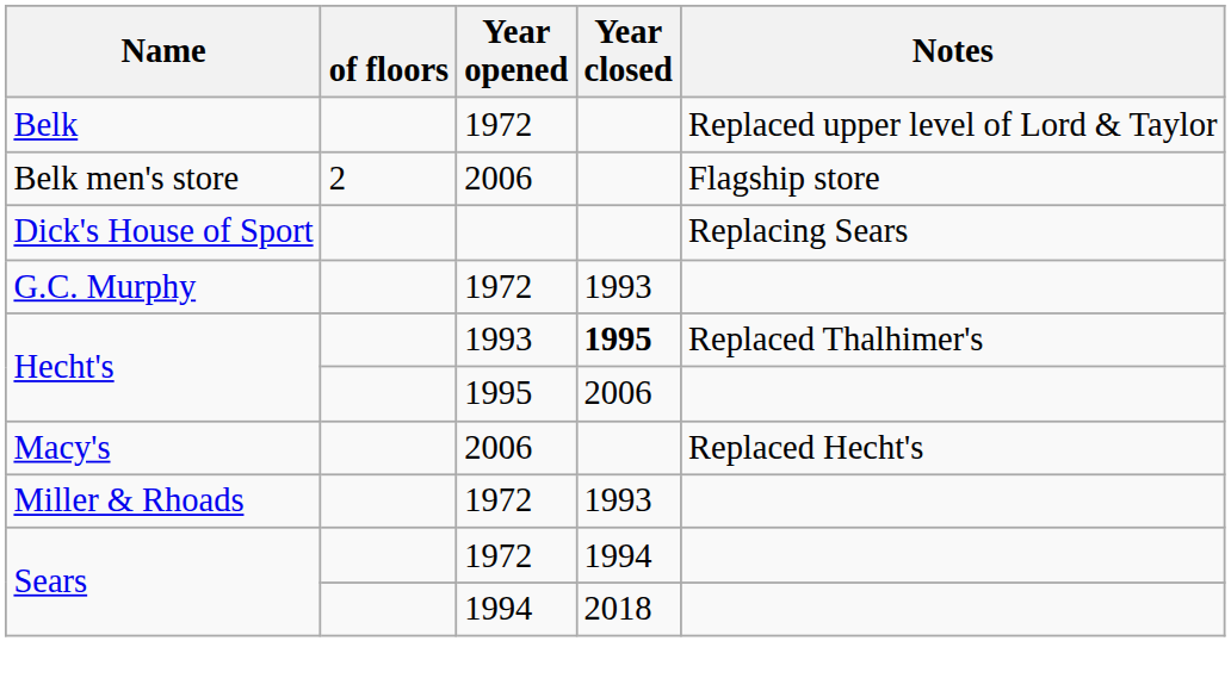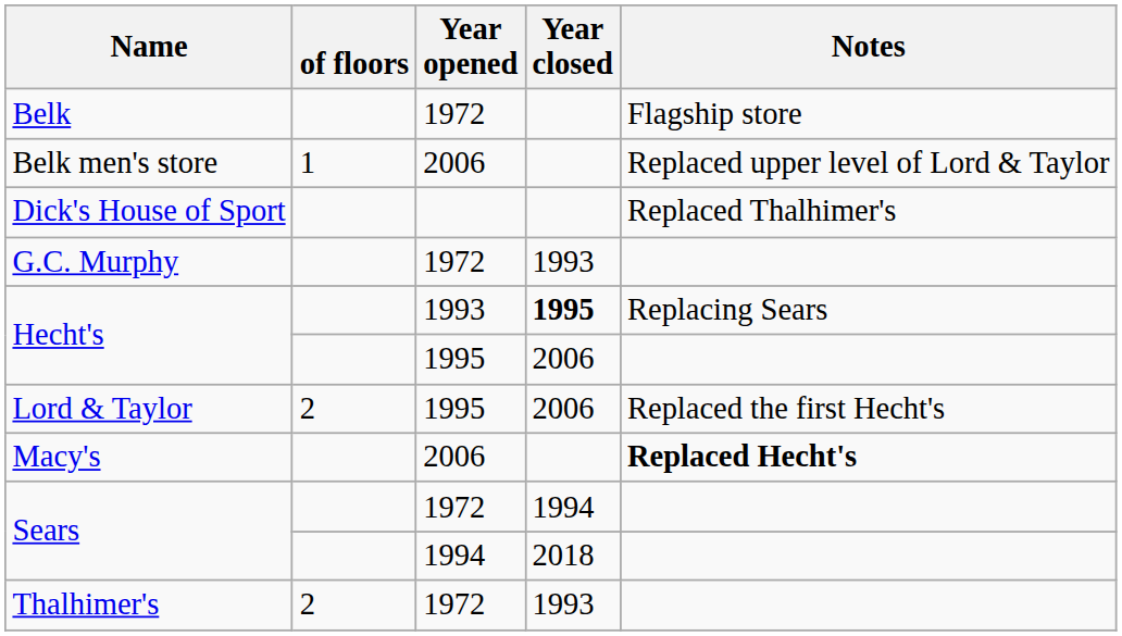 <table class="wikitable sortable">
 <tr>
 <th>Name</th>
 <th><br>of floors</th>
 <th>Year<br>opened</th>
 <th>Year<br>closed</th>
 <th class="unsortable">Notes</th>
 </tr>
 <tr>
 <td><a href='#'>Belk</a></td>
 <td></td>
 <td>1972</td>
 <td></td>
-<td>Replaced upper level of Lord & Taylor</td>
+<td>Flagship store</td>
 </tr>
 <tr>
 <td>Belk men's store</td>
-<td>2</td>
+<td>1</td>
 <td>2006</td>
 <td></td>
-<td>Flagship store</td>
+<td>Replaced upper level of Lord & Taylor</td>
 </tr>
 <tr>
 <td><a href='#'>Dick's House of Sport</a></td>
 <td></td>
 <td></td>
 <td></td>
-<td>Replacing Sears</td>
+<td>Replaced Thalhimer's</td>
 </tr>
 <tr>
 <td><a href='#'>G.C. Murphy</a></td>
 <td></td>
 <td>1972</td>
 <td>1993</td>
 <td></td>
 </tr>
 <tr>
 <td rowspan="2"><a href='#'>Hecht's</a></td>
 <td></td>
 <td>1993</td>
 <td><strong>1995</strong></td>
-<td>Replaced Thalhimer's</td>
+<td>Replacing Sears</td>
 </tr>
 <tr>
 <td></td>
 <td>1995</td>
 <td>2006</td>
 <td></td>
 </tr>
 <tr>
+<td><a href='#'>Lord & Taylor</a></td>
+<td>2</td>
+<td>1995</td>
+<td>2006</td>
+<td>Replaced the first Hecht's</td>
+</tr>
+<tr>
 <td><a href='#'>Macy's</a></td>
 <td></td>
 <td>2006</td>
 <td></td>
-<td>Replaced Hecht's</td>
-</tr>
-<tr>
-<td><a href='#'>Miller & Rhoads</a></td>
-<td></td>
-<td>1972</td>
-<td>1993</td>
-<td></td>
+<td><strong>Replaced Hecht's</strong></td>
 </tr>
 <tr>
 <td rowspan="2"><a href='#'>Sears</a></td>
 <td></td>
 <td>1972</td>
 <td>1994</td>
 <td></td>
 </tr>
 <tr>
 <td></td>
 <td>1994</td>
 <td>2018</td>
 <td></td>
 </tr>
+<tr>
+<td><a href='#'>Thalhimer's</a></td>
+<td>2</td>
+<td>1972</td>
+<td>1993</td>
+<td></td>
+</tr>
 </table>
